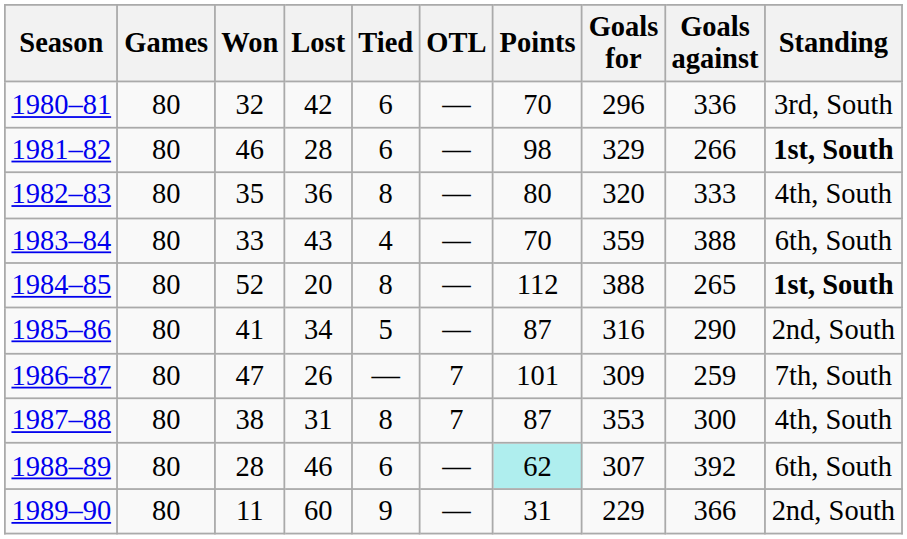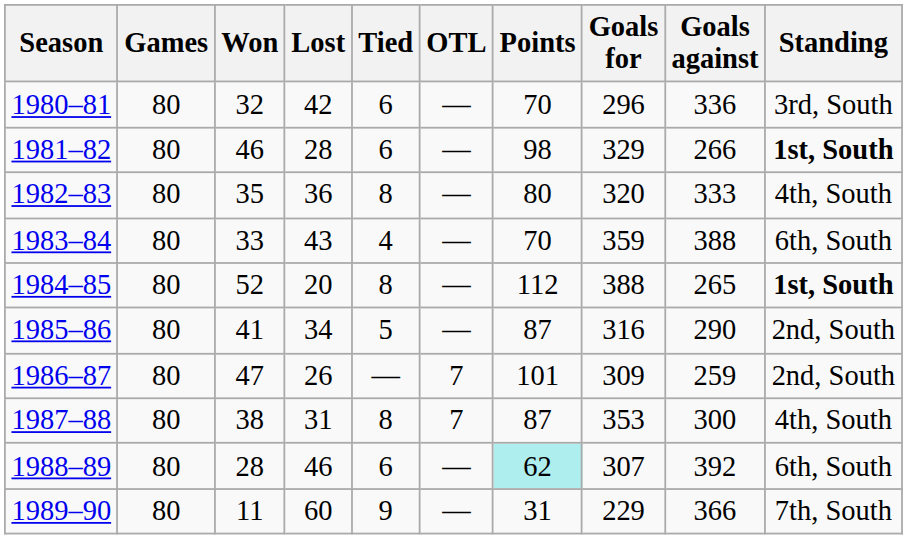 <table class="wikitable" style="text-align:center">
 <tr>
 <th>Season</th>
 <th>Games</th>
 <th>Won</th>
 <th>Lost</th>
 <th>Tied</th>
 <th>OTL</th>
 <th>Points</th>
 <th>Goals<br>for</th>
 <th>Goals<br>against</th>
 <th>Standing</th>
 </tr>
 <tr>
 <td><a href='#'>1980–81</a></td>
 <td>80</td>
 <td>32</td>
 <td>42</td>
 <td>6</td>
 <td>—</td>
 <td>70</td>
 <td>296</td>
 <td>336</td>
 <td>3rd, South</td>
 </tr>
 <tr>
 <td><a href='#'>1981–82</a></td>
 <td>80</td>
 <td>46</td>
 <td>28</td>
 <td>6</td>
 <td>—</td>
 <td>98</td>
 <td>329</td>
 <td>266</td>
 <td><strong>1st, South</strong></td>
 </tr>
 <tr>
 <td><a href='#'>1982–83</a></td>
 <td>80</td>
 <td>35</td>
 <td>36</td>
 <td>8</td>
 <td>—</td>
 <td>80</td>
 <td>320</td>
 <td>333</td>
 <td>4th, South</td>
 </tr>
 <tr>
 <td><a href='#'>1983–84</a></td>
 <td>80</td>
 <td>33</td>
 <td>43</td>
 <td>4</td>
 <td>—</td>
 <td>70</td>
 <td>359</td>
 <td>388</td>
 <td>6th, South</td>
 </tr>
 <tr>
 <td><a href='#'>1984–85</a></td>
 <td>80</td>
 <td>52</td>
 <td>20</td>
 <td>8</td>
 <td>—</td>
 <td>112</td>
 <td>388</td>
 <td>265</td>
 <td><strong>1st, South</strong></td>
 </tr>
 <tr>
 <td><a href='#'>1985–86</a></td>
 <td>80</td>
 <td>41</td>
 <td>34</td>
 <td>5</td>
 <td>—</td>
 <td>87</td>
 <td>316</td>
 <td>290</td>
 <td>2nd, South</td>
 </tr>
 <tr>
 <td><a href='#'>1986–87</a></td>
 <td>80</td>
 <td>47</td>
 <td>26</td>
 <td>—</td>
 <td>7</td>
 <td>101</td>
 <td>309</td>
 <td>259</td>
-<td>7th, South</td>
+<td>2nd, South</td>
 </tr>
 <tr>
 <td><a href='#'>1987–88</a></td>
 <td>80</td>
 <td>38</td>
 <td>31</td>
 <td>8</td>
 <td>7</td>
 <td>87</td>
 <td>353</td>
 <td>300</td>
 <td>4th, South</td>
 </tr>
 <tr>
 <td><a href='#'>1988–89</a></td>
 <td>80</td>
 <td>28</td>
 <td>46</td>
 <td>6</td>
 <td>—</td>
 <td style="background: paleturquoise;">62</td>
 <td>307</td>
 <td>392</td>
 <td>6th, South</td>
 </tr>
 <tr>
 <td><a href='#'>1989–90</a></td>
 <td>80</td>
 <td>11</td>
 <td>60</td>
 <td>9</td>
 <td>—</td>
 <td>31</td>
 <td>229</td>
 <td>366</td>
-<td>2nd, South</td>
+<td>7th, South</td>
 </tr>
 </table>
